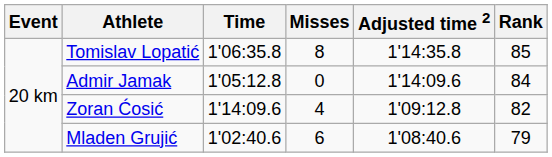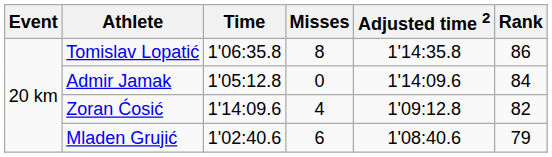 <table class="wikitable" style="font-size:90%">
 <tr>
 <th>Event</th>
 <th>Athlete</th>
 <th>Time</th>
 <th>Misses</th>
 <th>Adjusted time <sup>2</sup></th>
 <th>Rank</th>
 </tr>
 <tr>
 <td rowspan="4">20 km</td>
 <td><a href='#'>Tomislav Lopatić</a></td>
 <td align="center">1'06:35.8</td>
 <td align="center">8</td>
 <td align="center">1'14:35.8</td>
-<td align="center">85</td>
+<td align="center">86</td>
 </tr>
 <tr>
 <td><a href='#'>Admir Jamak</a></td>
 <td align="center">1'05:12.8</td>
 <td align="center">0</td>
 <td align="center">1'14:09.6</td>
 <td align="center">84</td>
 </tr>
 <tr>
 <td><a href='#'>Zoran Ćosić</a></td>
 <td align="center">1'14:09.6</td>
 <td align="center">4</td>
 <td align="center">1'09:12.8</td>
 <td align="center">82</td>
 </tr>
 <tr>
 <td><a href='#'>Mladen Grujić</a></td>
 <td align="center">1'02:40.6</td>
 <td align="center">6</td>
 <td align="center">1'08:40.6</td>
 <td align="center">79</td>
 </tr>
 </table>
